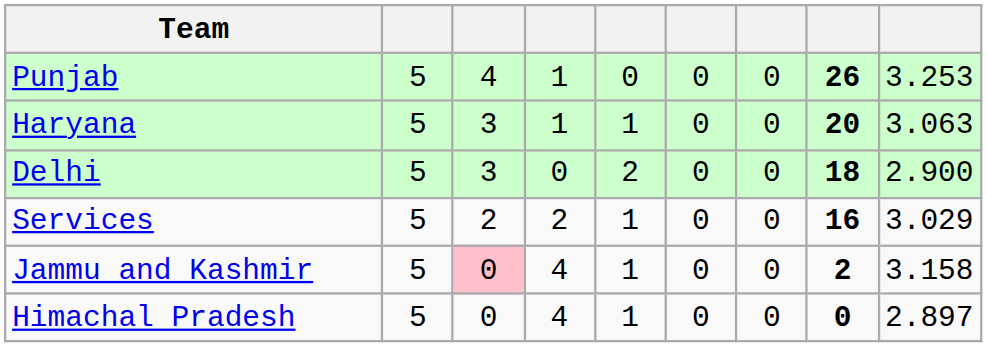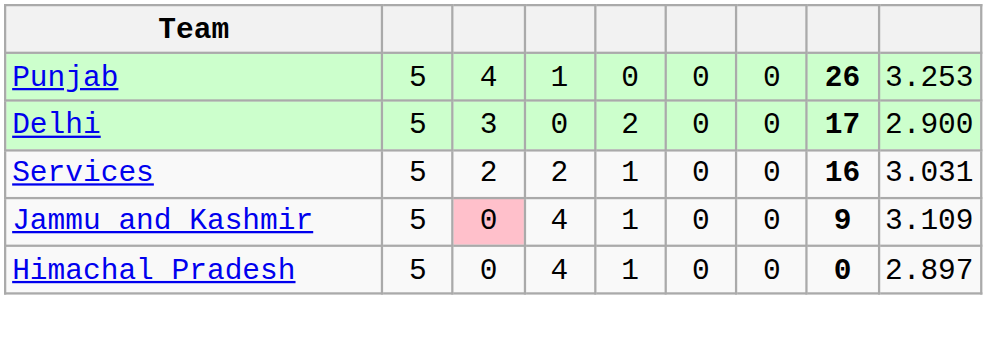 <table class="wikitable" style="text-align:center">
 <tr>
 <th style="width:160px">Team</th>
 <th style="width:25px"></th>
 <th style="width:25px"></th>
 <th style="width:25px"></th>
 <th style="width:25px"></th>
 <th style="width:25px"></th>
 <th style="width:25px"></th>
 <th style="width:25px"></th>
 <th style="width:25px;"></th>
 </tr>
 <tr style="background:#cfc;">
 <td style="text-align:left"><a href='#'>Punjab</a></td>
 <td>5</td>
 <td>4</td>
 <td>1</td>
 <td>0</td>
 <td>0</td>
 <td>0</td>
 <td><strong>26</strong></td>
 <td>3.253</td>
 </tr>
 <tr style="background:#cfc;">
-<td style="text-align:left"><a href='#'>Haryana</a></td>
-<td>5</td>
-<td>3</td>
-<td>1</td>
-<td>1</td>
-<td>0</td>
-<td>0</td>
-<td><strong>20</strong></td>
-<td>3.063</td>
-</tr>
-<tr style="background:#cfc;">
 <td style="text-align:left"><a href='#'>Delhi</a></td>
 <td>5</td>
 <td>3</td>
 <td>0</td>
 <td>2</td>
 <td>0</td>
 <td>0</td>
-<td><strong>18</strong></td>
+<td><strong>17</strong></td>
 <td>2.900</td>
 </tr>
 <tr>
 <td style="text-align:left"><a href='#'>Services</a></td>
 <td>5</td>
 <td>2</td>
 <td>2</td>
 <td>1</td>
 <td>0</td>
 <td>0</td>
 <td><strong>16</strong></td>
-<td>3.029</td>
+<td>3.031</td>
 </tr>
 <tr>
 <td style="text-align:left"><a href='#'>Jammu and Kashmir</a></td>
 <td>5</td>
 <td style="background: pink;">0</td>
 <td>4</td>
 <td>1</td>
 <td>0</td>
 <td>0</td>
-<td><strong>2</strong></td>
-<td>3.158</td>
+<td><strong>9</strong></td>
+<td>3.109</td>
 </tr>
 <tr>
 <td style="text-align:left"><a href='#'>Himachal Pradesh</a></td>
 <td>5</td>
 <td>0</td>
 <td>4</td>
 <td>1</td>
 <td>0</td>
 <td>0</td>
 <td><strong>0</strong></td>
 <td>2.897</td>
 </tr>
 </table>
